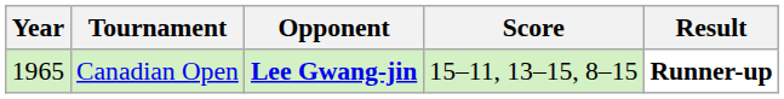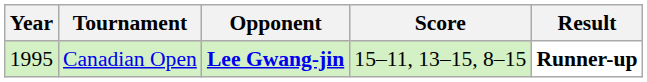 <table class="sortable wikitable" style="font-size:90%;">
 <tr>
 <th>Year</th>
 <th>Tournament</th>
 <th>Opponent</th>
 <th>Score</th>
 <th>Result</th>
 </tr>
 <tr style="background:#D4F1C5">
-<td align="center">1965</td>
+<td align="center">1995</td>
 <td align="left"><a href='#'>Canadian Open</a></td>
 <td align="left"><strong> <a href='#'>Lee Gwang-jin</a></strong></td>
 <td align="left">15–11, 13–15, 8–15</td>
 <td style="text-align:left; background:white"> <strong>Runner-up</strong></td>
 </tr>
 </table>
